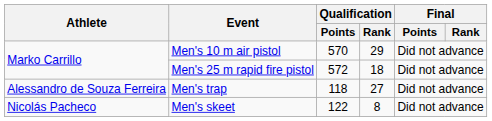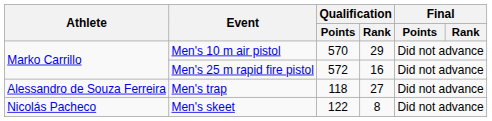 <table class="wikitable" style="font-size:90%">
 <tr>
 <th rowspan="2">Athlete</th>
 <th rowspan="2">Event</th>
 <th colspan=2>Qualification</th>
 <th colspan=2>Final</th>
 </tr>
 <tr style="font-size:95%">
 <th>Points</th>
 <th>Rank</th>
 <th>Points</th>
 <th>Rank</th>
 </tr>
 <tr align=center>
 <td align=left rowspan=2><a href='#'>Marko Carrillo</a></td>
 <td align=left><a href='#'>Men's 10 m air pistol</a></td>
 <td>570</td>
 <td>29</td>
 <td colspan=2>Did not advance</td>
 </tr>
 <tr align=center>
 <td align=left><a href='#'>Men's 25 m rapid fire pistol</a></td>
 <td>572</td>
-<td>18</td>
+<td>16</td>
 <td colspan=2>Did not advance</td>
 </tr>
 <tr align=center>
 <td align=left><a href='#'>Alessandro de Souza Ferreira</a></td>
 <td align=left><a href='#'>Men's trap</a></td>
 <td>118</td>
 <td>27</td>
 <td colspan=2>Did not advance</td>
 </tr>
 <tr align=center>
 <td align=left><a href='#'>Nicolás Pacheco</a></td>
 <td align=left><a href='#'>Men's skeet</a></td>
 <td>122</td>
 <td>8</td>
 <td colspan=2>Did not advance</td>
 </tr>
 </table>
